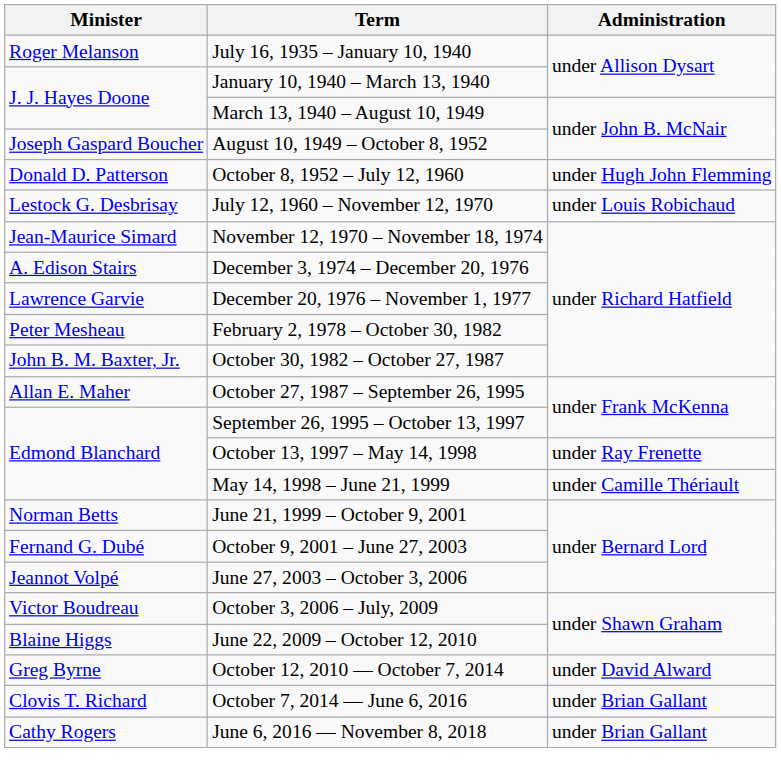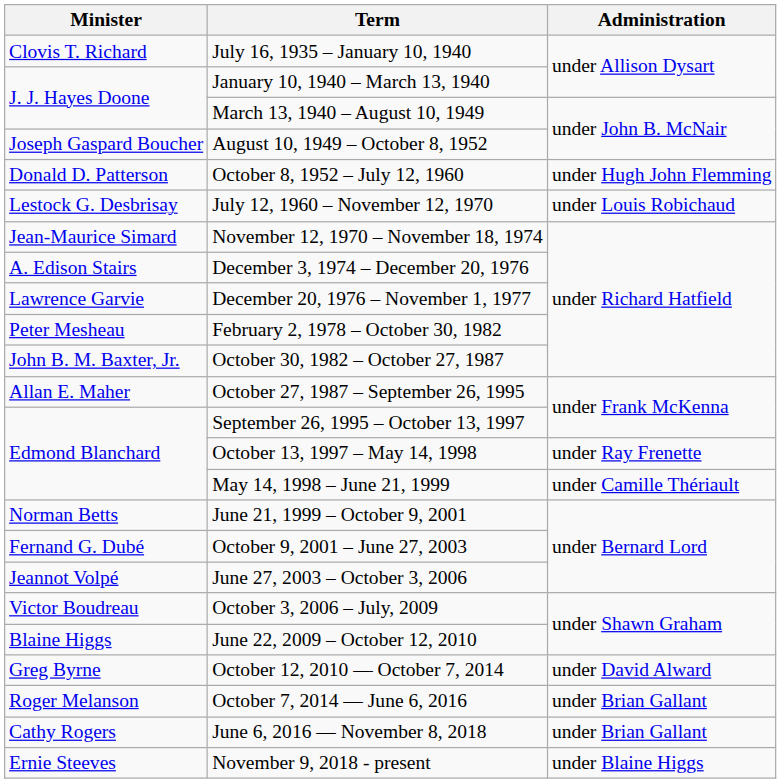 <table class="wikitable">
 <tr>
 <th>Minister</th>
 <th>Term</th>
 <th>Administration</th>
 </tr>
 <tr>
-<td><a href='#'>Roger Melanson</a></td>
+<td><a href='#'>Clovis T. Richard</a></td>
 <td>July 16, 1935 – January 10, 1940</td>
 <td rowspan=2>under <a href='#'>Allison Dysart</a></td>
 </tr>
 <tr>
 <td rowspan=2><a href='#'>J. J. Hayes Doone</a></td>
 <td>January 10, 1940 – March 13, 1940</td>
 </tr>
 <tr>
 <td>March 13, 1940 – August 10, 1949</td>
 <td rowspan=2>under <a href='#'>John B. McNair</a></td>
 </tr>
 <tr>
 <td><a href='#'>Joseph Gaspard Boucher</a></td>
 <td>August 10, 1949 – October 8, 1952</td>
 </tr>
 <tr>
 <td><a href='#'>Donald D. Patterson</a></td>
 <td>October 8, 1952 – July 12, 1960</td>
 <td>under <a href='#'>Hugh John Flemming</a></td>
 </tr>
 <tr>
 <td><a href='#'>Lestock G. Desbrisay</a></td>
 <td>July 12, 1960 – November 12, 1970</td>
 <td>under <a href='#'>Louis Robichaud</a></td>
 </tr>
 <tr>
 <td><a href='#'>Jean-Maurice Simard</a></td>
 <td>November 12, 1970 – November 18, 1974</td>
 <td rowspan=5>under <a href='#'>Richard Hatfield</a></td>
 </tr>
 <tr>
 <td><a href='#'>A. Edison Stairs</a></td>
 <td>December 3, 1974 – December 20, 1976</td>
 </tr>
 <tr>
 <td><a href='#'>Lawrence Garvie</a></td>
 <td>December 20, 1976 – November 1, 1977</td>
 </tr>
 <tr>
 <td><a href='#'>Peter Mesheau</a></td>
 <td>February 2, 1978 – October 30, 1982</td>
 </tr>
 <tr>
 <td><a href='#'>John B. M. Baxter, Jr.</a></td>
 <td>October 30, 1982 – October 27, 1987</td>
 </tr>
 <tr>
 <td><a href='#'>Allan E. Maher</a></td>
 <td>October 27, 1987 – September 26, 1995</td>
 <td rowspan=2>under <a href='#'>Frank McKenna</a></td>
 </tr>
 <tr>
 <td rowspan=3><a href='#'>Edmond Blanchard</a></td>
 <td>September 26, 1995 – October 13, 1997</td>
 </tr>
 <tr>
 <td>October 13, 1997 – May 14, 1998</td>
 <td>under <a href='#'>Ray Frenette</a></td>
 </tr>
 <tr>
 <td>May 14, 1998 – June 21, 1999</td>
 <td>under <a href='#'>Camille Thériault</a></td>
 </tr>
 <tr>
 <td><a href='#'>Norman Betts</a></td>
 <td>June 21, 1999 – October 9, 2001</td>
 <td rowspan=3>under <a href='#'>Bernard Lord</a></td>
 </tr>
 <tr>
 <td><a href='#'>Fernand G. Dubé</a></td>
 <td>October 9, 2001 – June 27, 2003</td>
 </tr>
 <tr>
 <td><a href='#'>Jeannot Volpé</a></td>
 <td>June 27, 2003 – October 3, 2006</td>
 </tr>
 <tr>
 <td><a href='#'>Victor Boudreau</a></td>
 <td>October 3, 2006 – July, 2009</td>
 <td rowspan=2>under <a href='#'>Shawn Graham</a></td>
 </tr>
 <tr>
 <td><a href='#'>Blaine Higgs</a></td>
 <td>June 22, 2009 – October 12, 2010</td>
 </tr>
 <tr>
 <td><a href='#'>Greg Byrne</a></td>
 <td>October 12, 2010 — October 7, 2014</td>
 <td>under <a href='#'>David Alward</a></td>
 </tr>
 <tr>
-<td><a href='#'>Clovis T. Richard</a></td>
+<td><a href='#'>Roger Melanson</a></td>
 <td>October 7, 2014 — June 6, 2016</td>
 <td>under <a href='#'>Brian Gallant</a></td>
 </tr>
 <tr>
 <td><a href='#'>Cathy Rogers</a></td>
 <td>June 6, 2016 — November 8, 2018</td>
 <td>under <a href='#'>Brian Gallant</a></td>
 </tr>
+<tr>
+<td><a href='#'>Ernie Steeves</a></td>
+<td>November 9, 2018 - present</td>
+<td>under <a href='#'>Blaine Higgs</a></td>
+</tr>
 </table>
